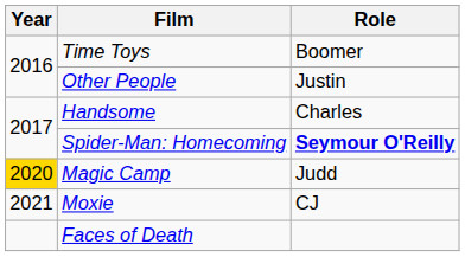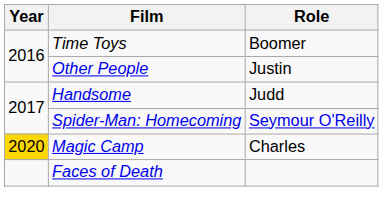 <table class="wikitable sortable">
 <tr>
 <th>Year</th>
 <th>Film</th>
 <th>Role</th>
 </tr>
 <tr>
 <td rowspan="2">2016</td>
 <td><em>Time Toys</em></td>
 <td>Boomer</td>
 </tr>
 <tr>
 <td><em><a href='#'>Other People</a></em></td>
 <td>Justin</td>
 </tr>
 <tr>
 <td rowspan="2">2017</td>
 <td><em><a href='#'>Handsome</a></em></td>
-<td>Charles</td>
+<td>Judd</td>
 </tr>
 <tr>
 <td><em><a href='#'>Spider-Man: Homecoming</a></em></td>
-<td><strong><a href='#'>Seymour O'Reilly</a></strong></td>
+<td><a href='#'>Seymour O'Reilly</a></td>
 </tr>
 <tr>
 <td style="background: gold;">2020</td>
 <td><em><a href='#'>Magic Camp</a></em></td>
-<td>Judd</td>
-</tr>
-<tr>
-<td>2021</td>
-<td><em><a href='#'>Moxie</a></em></td>
-<td>CJ</td>
+<td>Charles</td>
 </tr>
 <tr>
 <td></td>
 <td><em><a href='#'>Faces of Death</a></em></td>
 <td></td>
 </tr>
 </table>
